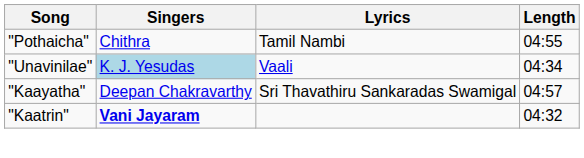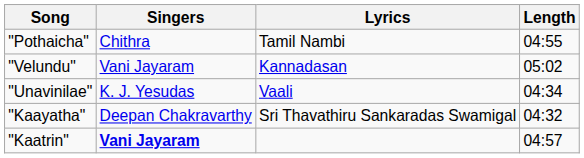 <table class="wikitable" style="font-size:95%;">
 <tr>
 <th>Song</th>
 <th>Singers</th>
 <th>Lyrics</th>
 <th>Length</th>
 </tr>
 <tr>
 <td>"Pothaicha"</td>
 <td><a href='#'>Chithra</a></td>
 <td>Tamil Nambi</td>
 <td>04:55</td>
 </tr>
 <tr>
+<td>"Velundu"</td>
+<td><a href='#'>Vani Jayaram</a></td>
+<td><a href='#'>Kannadasan</a></td>
+<td>05:02</td>
+</tr>
+<tr>
 <td>"Unavinilae"</td>
-<td style="background: lightblue;"><a href='#'>K. J. Yesudas</a></td>
+<td><a href='#'>K. J. Yesudas</a></td>
 <td><a href='#'>Vaali</a></td>
 <td>04:34</td>
 </tr>
 <tr>
 <td>"Kaayatha"</td>
 <td><a href='#'>Deepan Chakravarthy</a></td>
 <td>Sri Thavathiru Sankaradas Swamigal</td>
-<td>04:57</td>
+<td>04:32</td>
 </tr>
 <tr>
 <td>"Kaatrin"</td>
 <td><strong><a href='#'>Vani Jayaram</a></strong></td>
 <td></td>
-<td>04:32</td>
+<td>04:57</td>
 </tr>
 </table>
